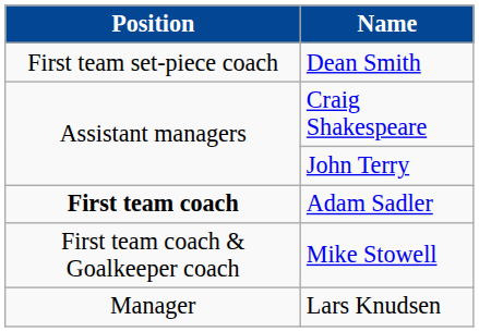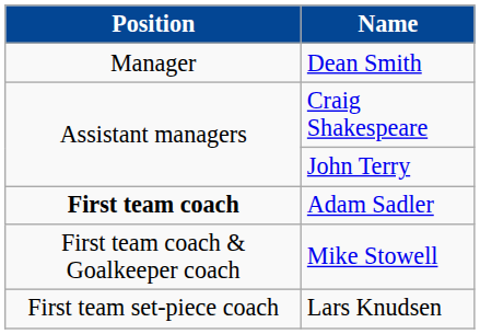 <table class="wikitable" style="text-align:center;width:50%;">
 <tr>
 <th style=background:#034694;color:#FFFFFF>Position</th>
 <th style=background:#034694;color:#FFFFFF>Name</th>
 </tr>
 <tr>
-<td>First team set-piece coach</td>
+<td>Manager</td>
 <td align=left> <a href='#'>Dean Smith</a></td>
 </tr>
 <tr>
 <td rowspan=2>Assistant managers</td>
 <td align=left> <a href='#'>Craig Shakespeare</a></td>
 </tr>
 <tr>
 <td align=left> <a href='#'>John Terry</a></td>
 </tr>
 <tr>
 <td><strong>First team coach</strong></td>
 <td align=left> <a href='#'>Adam Sadler</a></td>
 </tr>
 <tr>
 <td>First team coach & Goalkeeper coach</td>
 <td align=left> <a href='#'>Mike Stowell</a></td>
 </tr>
 <tr>
-<td>Manager</td>
+<td>First team set-piece coach</td>
 <td align=left> Lars Knudsen</td>
 </tr>
 </table>
